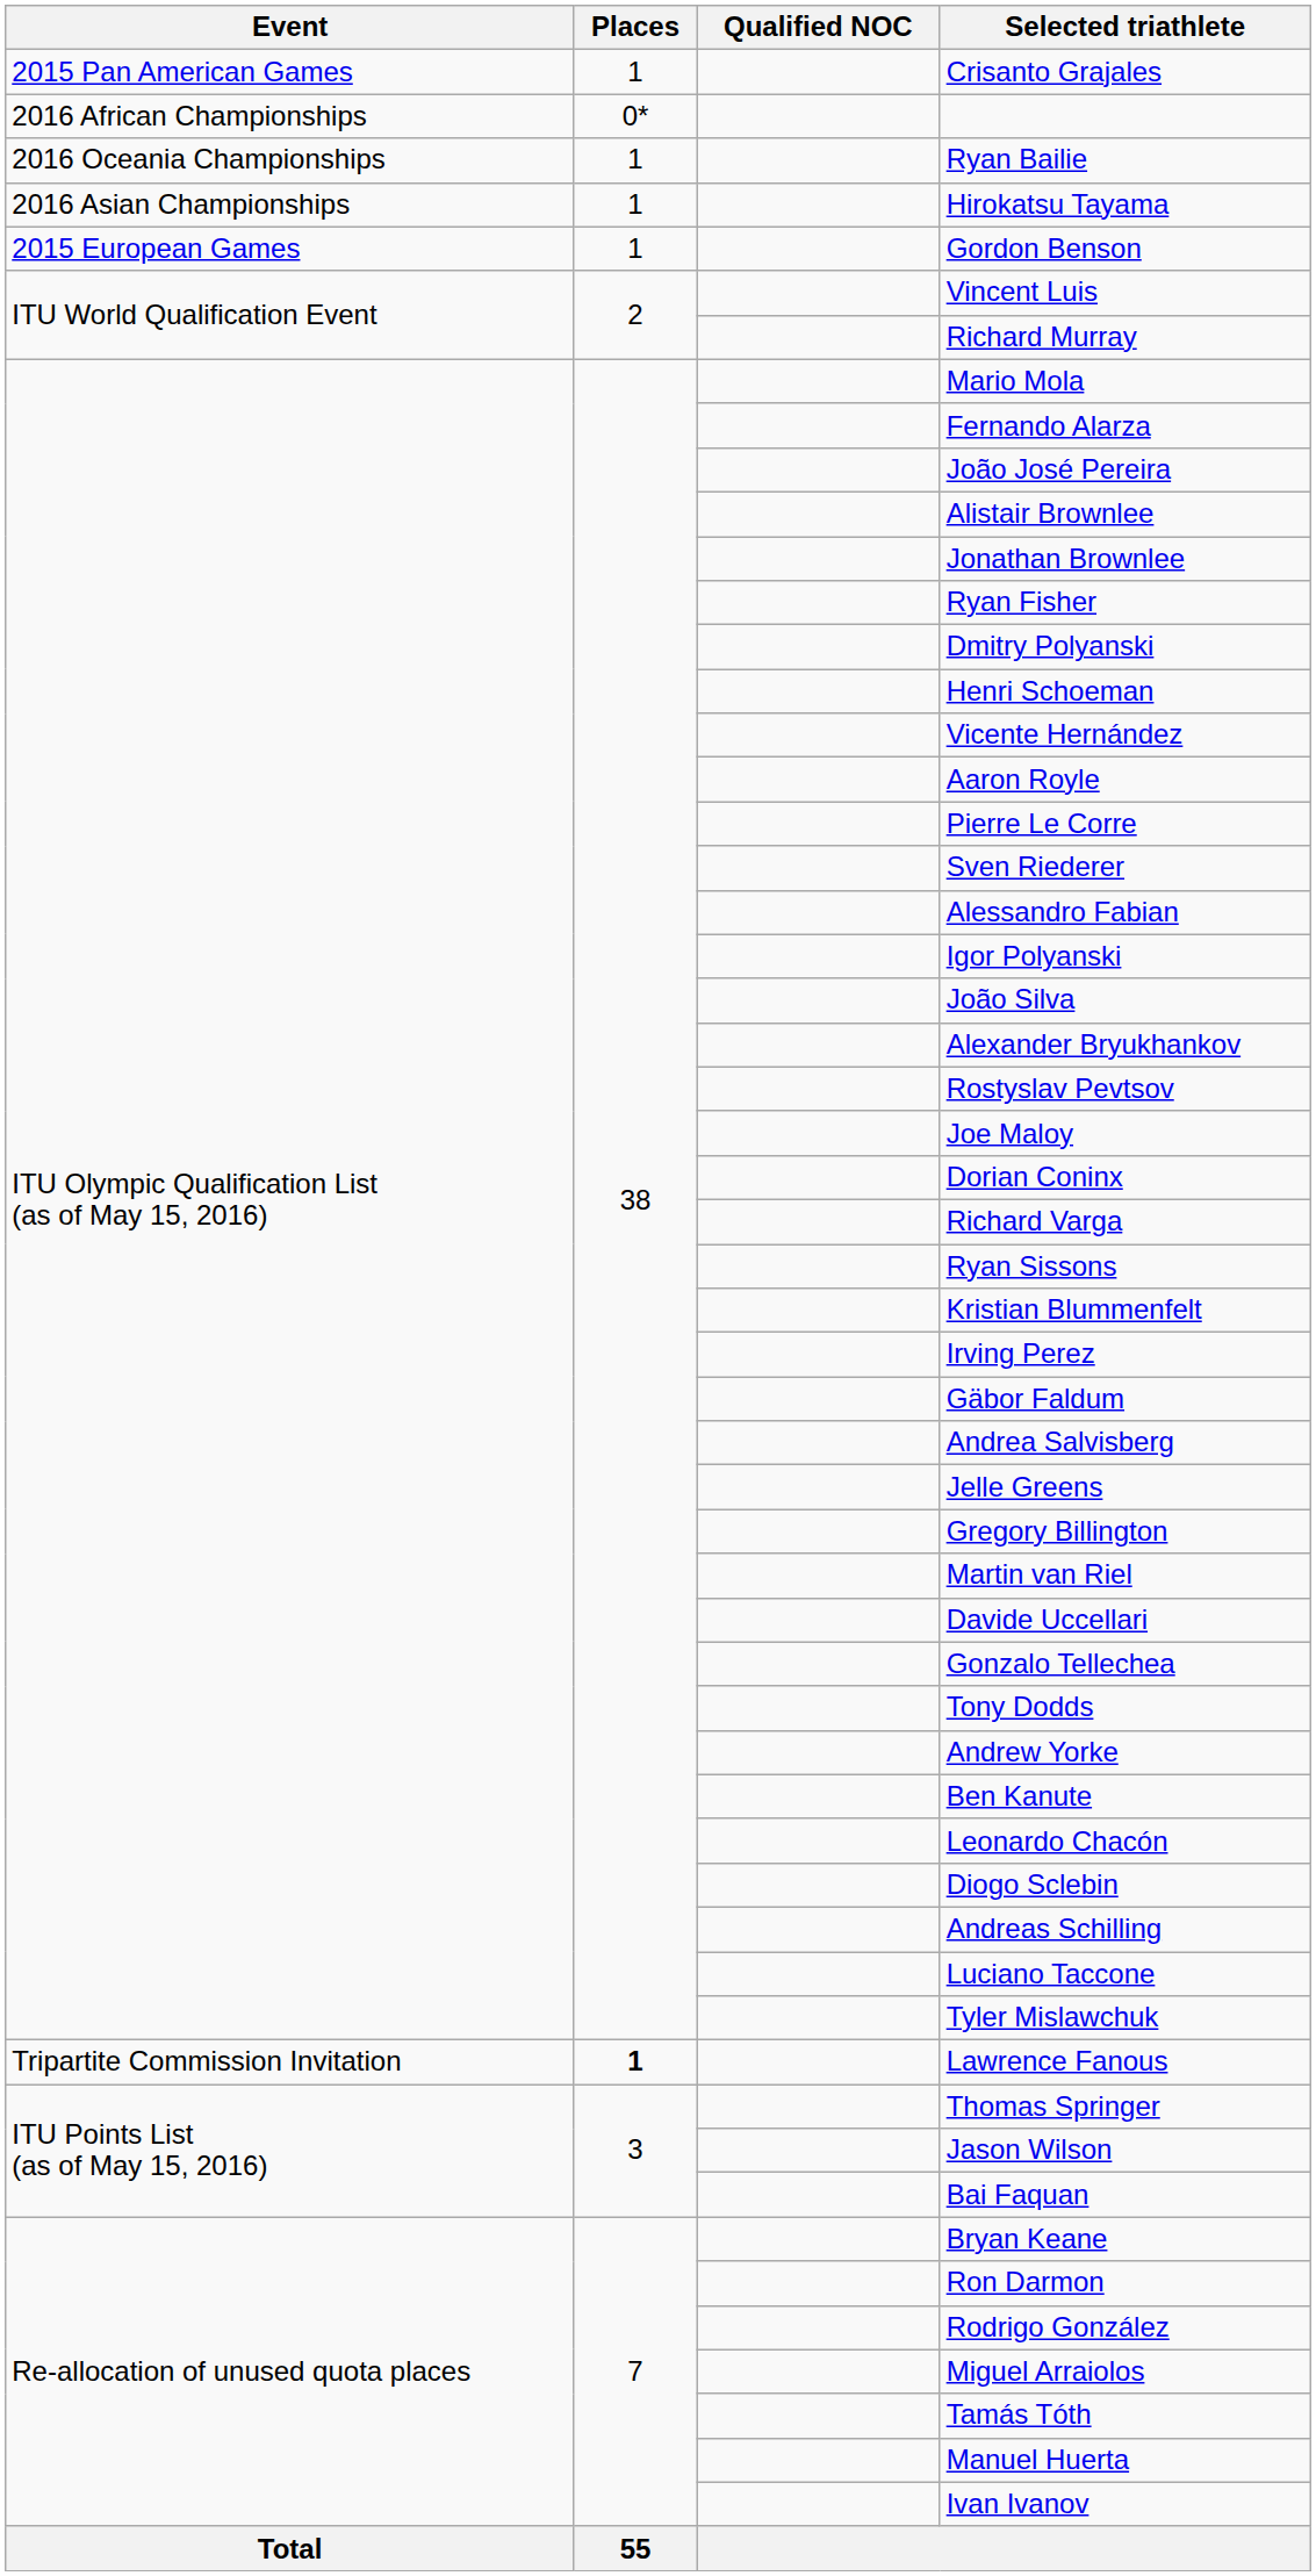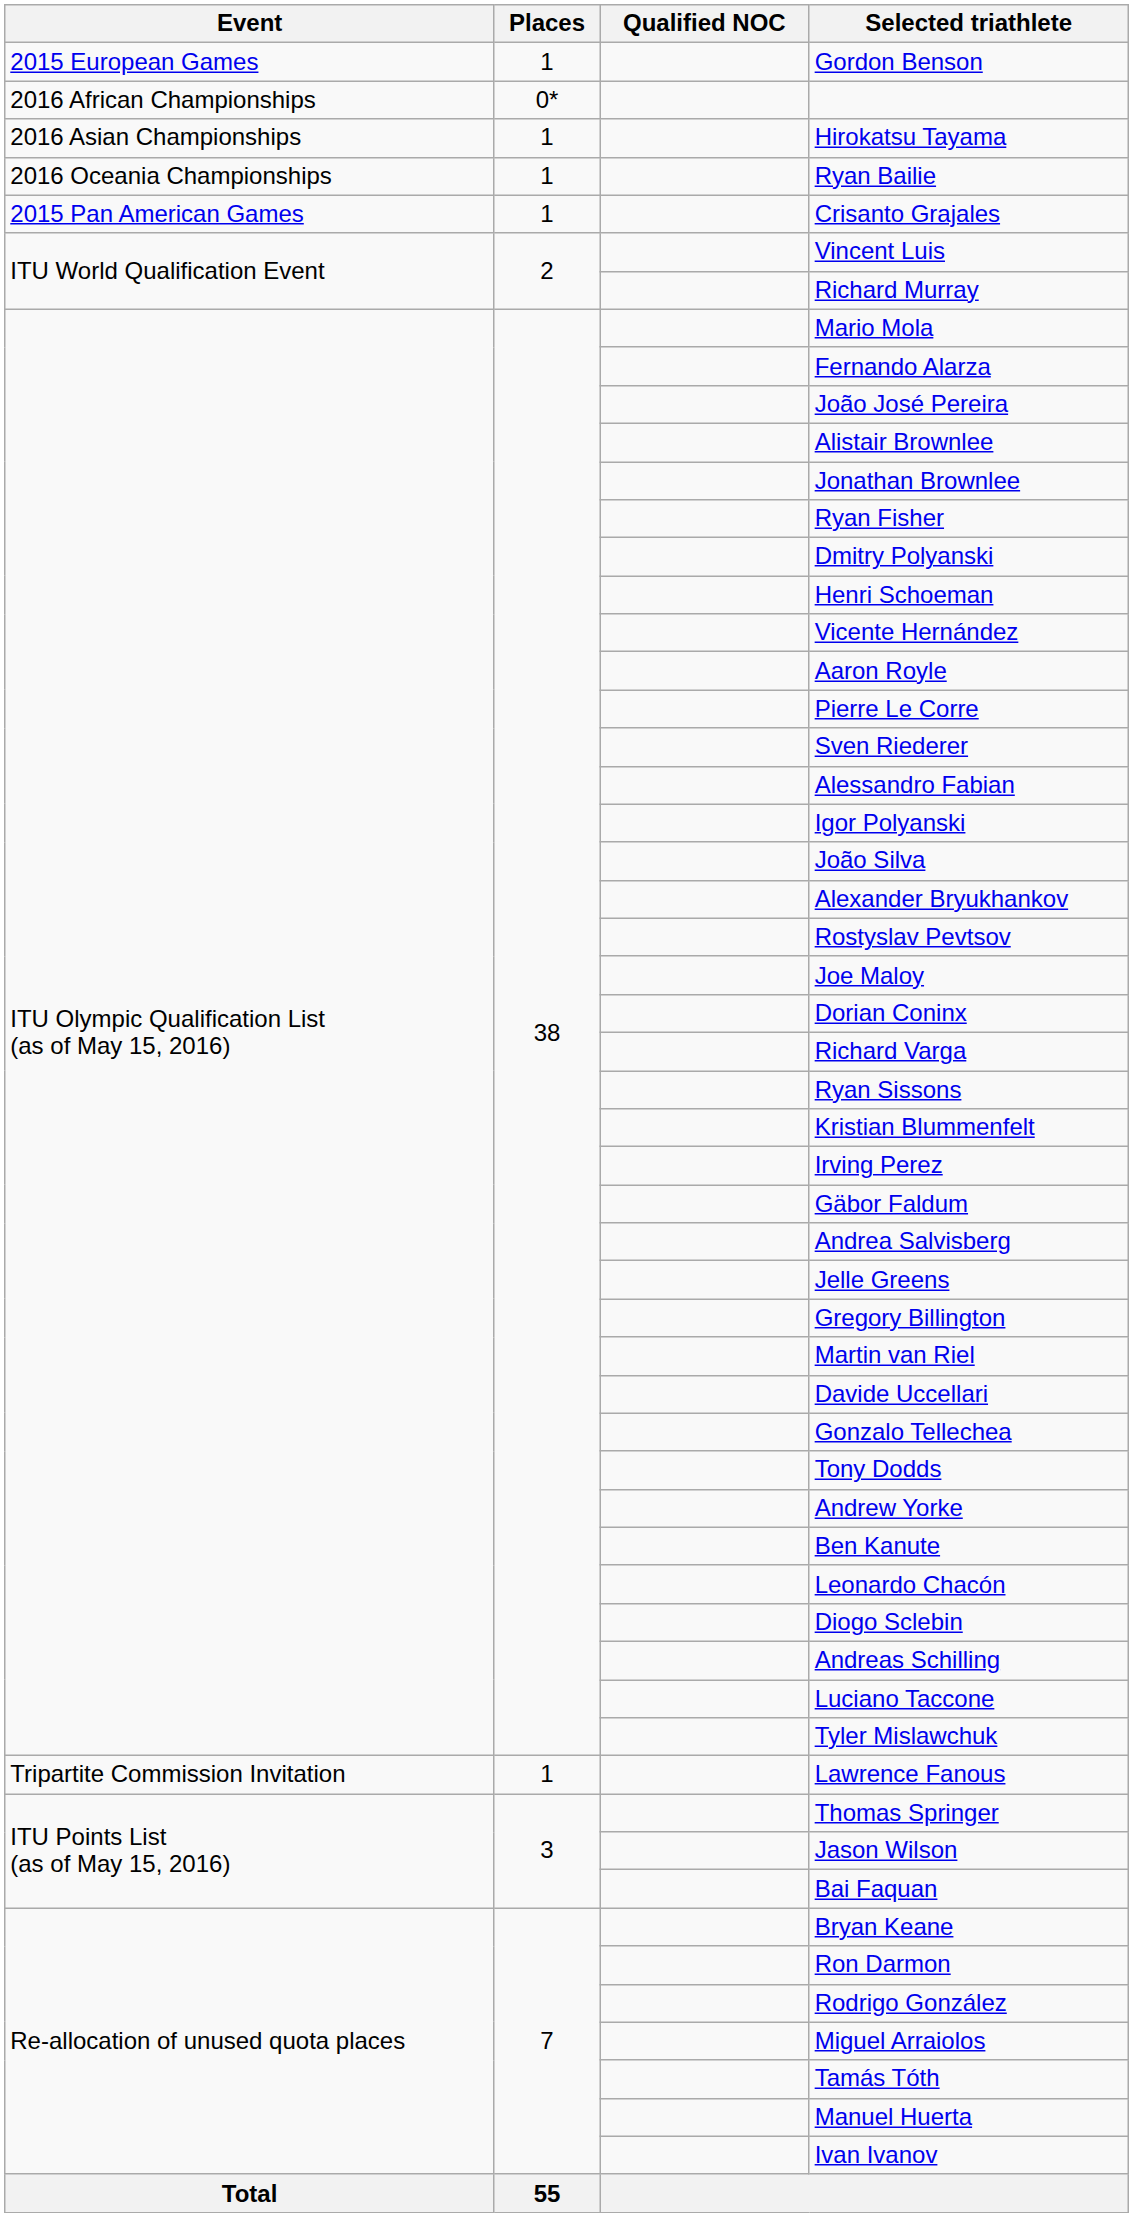 <table class="wikitable"  width=750>
 <tr>
 <th>Event</th>
 <th>Places</th>
 <th>Qualified NOC</th>
 <th>Selected triathlete</th>
 </tr>
 <tr>
-<td><a href='#'>2015 Pan American Games</a></td>
+<td><a href='#'>2015 European Games</a></td>
 <td align=center>1</td>
 <td></td>
-<td><a href='#'>Crisanto Grajales</a></td>
+<td><a href='#'>Gordon Benson</a></td>
 </tr>
 <tr>
 <td>2016 African Championships</td>
 <td align=center>0*</td>
 <td><s></s></td>
 <td></td>
 </tr>
 <tr>
+<td>2016 Asian Championships</td>
+<td align=center>1</td>
+<td></td>
+<td><a href='#'>Hirokatsu Tayama</a></td>
+</tr>
+<tr>
 <td>2016 Oceania Championships</td>
 <td align=center>1</td>
 <td></td>
 <td><a href='#'>Ryan Bailie</a></td>
 </tr>
 <tr>
-<td>2016 Asian Championships</td>
+<td><a href='#'>2015 Pan American Games</a></td>
 <td align=center>1</td>
 <td></td>
-<td><a href='#'>Hirokatsu Tayama</a></td>
-</tr>
-<tr>
-<td><a href='#'>2015 European Games</a></td>
-<td align=center>1</td>
-<td></td>
-<td><a href='#'>Gordon Benson</a></td>
+<td><a href='#'>Crisanto Grajales</a></td>
 </tr>
 <tr>
 <td rowspan=2>ITU World Qualification Event</td>
 <td rowspan=2 align=center>2</td>
 <td></td>
 <td><a href='#'>Vincent Luis</a></td>
 </tr>
 <tr>
 <td></td>
 <td><a href='#'>Richard Murray</a></td>
 </tr>
 <tr>
 <td rowspan=38>ITU Olympic Qualification List<br>(as of May 15, 2016)</td>
 <td rowspan=38 align=center>38</td>
 <td></td>
 <td><a href='#'>Mario Mola</a></td>
 </tr>
 <tr>
 <td></td>
 <td><a href='#'>Fernando Alarza</a></td>
 </tr>
 <tr>
 <td></td>
 <td><a href='#'>João José Pereira</a></td>
 </tr>
 <tr>
 <td></td>
 <td><a href='#'>Alistair Brownlee</a></td>
 </tr>
 <tr>
 <td></td>
 <td><a href='#'>Jonathan Brownlee</a></td>
 </tr>
 <tr>
 <td></td>
 <td><a href='#'>Ryan Fisher</a></td>
 </tr>
 <tr>
 <td></td>
 <td><a href='#'>Dmitry Polyanski</a></td>
 </tr>
 <tr>
 <td></td>
 <td><a href='#'>Henri Schoeman</a></td>
 </tr>
 <tr>
 <td></td>
 <td><a href='#'>Vicente Hernández</a></td>
 </tr>
 <tr>
 <td></td>
 <td><a href='#'>Aaron Royle</a></td>
 </tr>
 <tr>
 <td></td>
 <td><a href='#'>Pierre Le Corre</a></td>
 </tr>
 <tr>
 <td></td>
 <td><a href='#'>Sven Riederer</a></td>
 </tr>
 <tr>
 <td></td>
 <td><a href='#'>Alessandro Fabian</a></td>
 </tr>
 <tr>
 <td></td>
 <td><a href='#'>Igor Polyanski</a></td>
 </tr>
 <tr>
 <td></td>
 <td><a href='#'>João Silva</a></td>
 </tr>
 <tr>
 <td></td>
 <td><a href='#'>Alexander Bryukhankov</a></td>
 </tr>
 <tr>
 <td></td>
 <td><a href='#'>Rostyslav Pevtsov</a></td>
 </tr>
 <tr>
 <td></td>
 <td><a href='#'>Joe Maloy</a></td>
 </tr>
 <tr>
 <td></td>
 <td><a href='#'>Dorian Coninx</a></td>
 </tr>
 <tr>
 <td></td>
 <td><a href='#'>Richard Varga</a></td>
 </tr>
 <tr>
 <td></td>
 <td><a href='#'>Ryan Sissons</a></td>
 </tr>
 <tr>
 <td></td>
 <td><a href='#'>Kristian Blummenfelt</a></td>
 </tr>
 <tr>
 <td></td>
 <td><a href='#'>Irving Perez</a></td>
 </tr>
 <tr>
 <td></td>
 <td><a href='#'>Gäbor Faldum</a></td>
 </tr>
 <tr>
 <td></td>
 <td><a href='#'>Andrea Salvisberg</a></td>
 </tr>
 <tr>
 <td></td>
 <td><a href='#'>Jelle Greens</a></td>
 </tr>
 <tr>
 <td></td>
 <td><a href='#'>Gregory Billington</a></td>
 </tr>
 <tr>
 <td></td>
 <td><a href='#'>Martin van Riel</a></td>
 </tr>
 <tr>
 <td></td>
 <td><a href='#'>Davide Uccellari</a></td>
 </tr>
 <tr>
 <td></td>
 <td><a href='#'>Gonzalo Tellechea</a></td>
 </tr>
 <tr>
 <td></td>
 <td><a href='#'>Tony Dodds</a></td>
 </tr>
 <tr>
 <td></td>
 <td><a href='#'>Andrew Yorke</a></td>
 </tr>
 <tr>
 <td></td>
 <td><a href='#'>Ben Kanute</a></td>
 </tr>
 <tr>
 <td></td>
 <td><a href='#'>Leonardo Chacón</a></td>
 </tr>
 <tr>
 <td></td>
 <td><a href='#'>Diogo Sclebin</a></td>
 </tr>
 <tr>
 <td></td>
 <td><a href='#'>Andreas Schilling</a></td>
 </tr>
 <tr>
 <td></td>
 <td><a href='#'>Luciano Taccone</a></td>
 </tr>
 <tr>
 <td></td>
 <td><a href='#'>Tyler Mislawchuk</a></td>
 </tr>
 <tr>
 <td>Tripartite Commission Invitation</td>
-<td align=center><strong>1</strong></td>
+<td align=center>1</td>
 <td></td>
 <td><a href='#'>Lawrence Fanous</a></td>
 </tr>
 <tr>
 <td rowspan=3>ITU Points List<br>(as of May 15, 2016)</td>
 <td rowspan=3 align=center>3</td>
 <td></td>
 <td><a href='#'>Thomas Springer</a></td>
 </tr>
 <tr>
 <td></td>
 <td><a href='#'>Jason Wilson</a></td>
 </tr>
 <tr>
 <td></td>
 <td><a href='#'>Bai Faquan</a></td>
 </tr>
 <tr>
 <td rowspan=7>Re-allocation of unused quota places</td>
 <td rowspan=7 align=center>7</td>
 <td></td>
 <td><a href='#'>Bryan Keane</a></td>
 </tr>
 <tr>
 <td></td>
 <td><a href='#'>Ron Darmon</a></td>
 </tr>
 <tr>
 <td></td>
 <td><a href='#'>Rodrigo González</a></td>
 </tr>
 <tr>
 <td></td>
 <td><a href='#'>Miguel Arraiolos</a></td>
 </tr>
 <tr>
 <td></td>
 <td><a href='#'>Tamás Tóth</a></td>
 </tr>
 <tr>
 <td></td>
 <td><a href='#'>Manuel Huerta</a></td>
 </tr>
 <tr>
 <td></td>
 <td><a href='#'>Ivan Ivanov</a></td>
 </tr>
 <tr>
 <th>Total</th>
 <th>55</th>
 <th colspan=2></th>
 </tr>
 </table>
